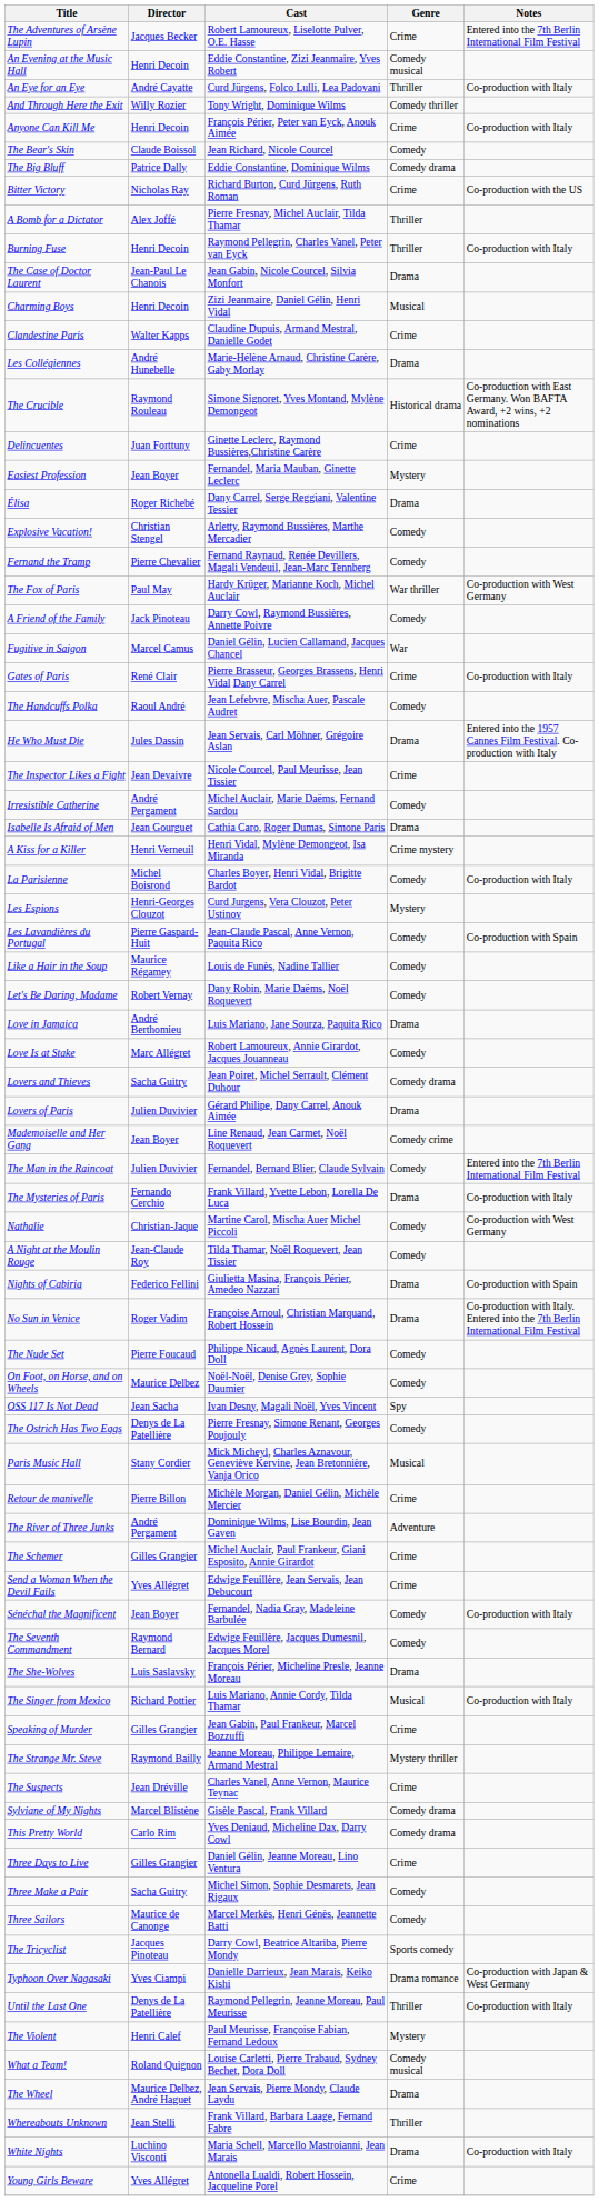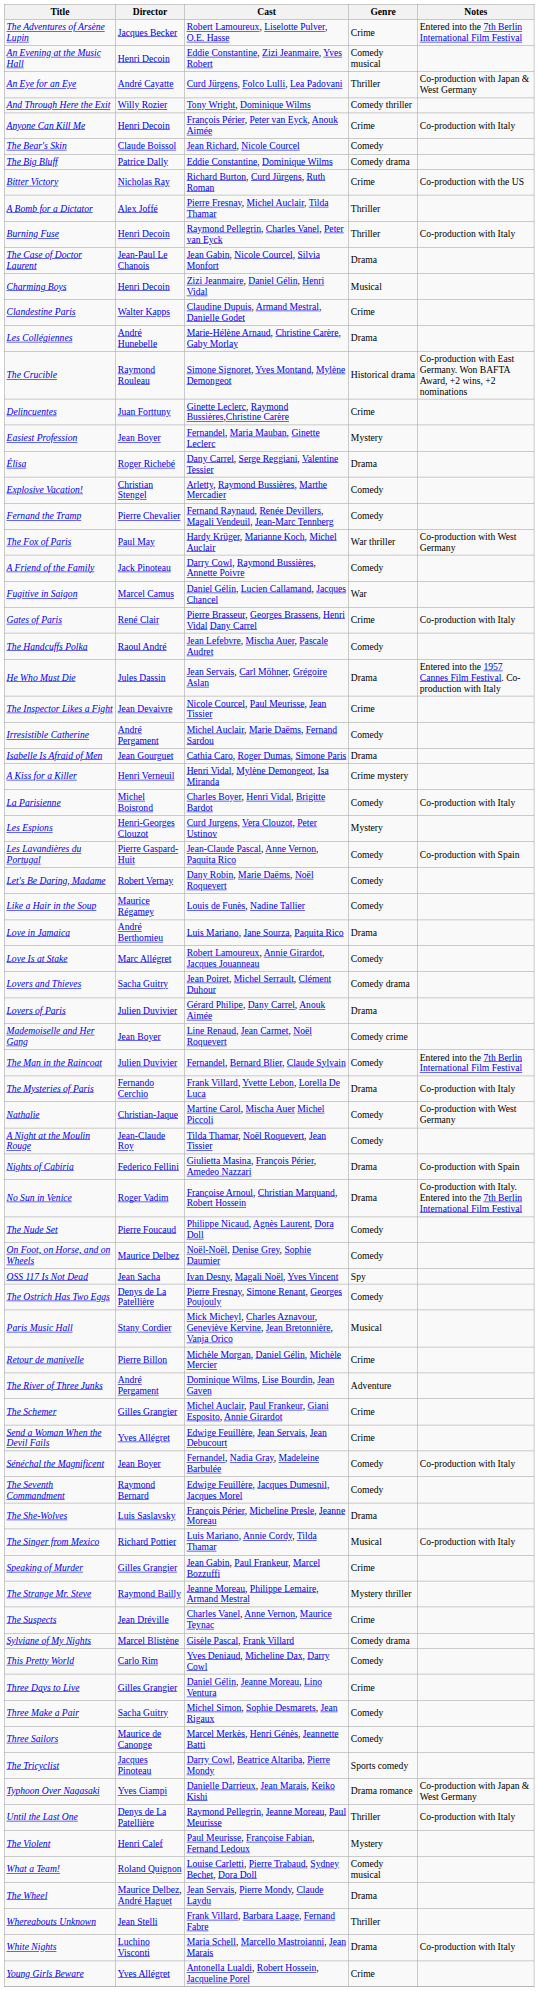 <table class="wikitable" style="width:100%;">
 <tr>
 <th style="width:21%;">Title</th>
 <th style="width:13%;">Director</th>
 <th style="width:31%;">Cast</th>
 <th style="width:13%;">Genre</th>
 <th style="width:22%;">Notes</th>
 </tr>
 <tr>
 <td><em><a href='#'>The Adventures of Arsène Lupin</a></em></td>
 <td><a href='#'>Jacques Becker</a></td>
 <td><a href='#'>Robert Lamoureux</a>, <a href='#'>Liselotte Pulver</a>, <a href='#'>O.E. Hasse</a></td>
 <td>Crime</td>
 <td>Entered into the <a href='#'>7th Berlin International Film Festival</a></td>
 </tr>
 <tr>
 <td><em><a href='#'>An Evening at the Music Hall</a></em></td>
 <td><a href='#'>Henri Decoin</a></td>
 <td><a href='#'>Eddie Constantine</a>, <a href='#'>Zizi Jeanmaire</a>, <a href='#'>Yves Robert</a></td>
 <td>Comedy musical</td>
 <td></td>
 </tr>
 <tr>
 <td><em><a href='#'>An Eye for an Eye</a></em></td>
 <td><a href='#'>André Cayatte</a></td>
 <td><a href='#'>Curd Jürgens</a>, <a href='#'>Folco Lulli</a>, <a href='#'>Lea Padovani</a></td>
 <td>Thriller</td>
-<td>Co-production with Italy</td>
+<td>Co-production with Japan & West Germany</td>
 </tr>
 <tr>
 <td><em><a href='#'>And Through Here the Exit</a></em></td>
 <td><a href='#'>Willy Rozier</a></td>
 <td><a href='#'>Tony Wright</a>, <a href='#'>Dominique Wilms</a></td>
 <td>Comedy thriller</td>
 <td></td>
 </tr>
 <tr>
 <td><em><a href='#'>Anyone Can Kill Me</a></em></td>
 <td><a href='#'>Henri Decoin</a></td>
 <td><a href='#'>François Périer</a>, <a href='#'>Peter van Eyck</a>, <a href='#'>Anouk Aimée</a></td>
 <td>Crime</td>
 <td> Co-production with Italy</td>
 </tr>
 <tr>
 <td><em><a href='#'>The Bear's Skin</a></em></td>
 <td><a href='#'>Claude Boissol</a></td>
 <td><a href='#'>Jean Richard</a>, <a href='#'>Nicole Courcel</a></td>
 <td>Comedy</td>
 <td></td>
 </tr>
 <tr>
 <td><em><a href='#'>The Big Bluff</a></em></td>
 <td><a href='#'>Patrice Dally</a></td>
 <td><a href='#'>Eddie Constantine</a>, <a href='#'>Dominique Wilms</a></td>
 <td>Comedy drama</td>
 <td></td>
 </tr>
 <tr>
 <td><em><a href='#'>Bitter Victory</a></em></td>
 <td><a href='#'>Nicholas Ray</a></td>
 <td><a href='#'>Richard Burton</a>, <a href='#'>Curd Jürgens</a>, <a href='#'>Ruth Roman</a></td>
 <td>Crime</td>
 <td>Co-production with the US</td>
 </tr>
 <tr>
 <td><em><a href='#'>A Bomb for a Dictator</a></em></td>
 <td><a href='#'>Alex Joffé</a></td>
 <td><a href='#'>Pierre Fresnay</a>, <a href='#'>Michel Auclair</a>, <a href='#'>Tilda Thamar</a></td>
 <td>Thriller</td>
 <td></td>
 </tr>
 <tr>
 <td><em><a href='#'>Burning Fuse</a></em></td>
 <td><a href='#'>Henri Decoin</a></td>
 <td><a href='#'>Raymond Pellegrin</a>, <a href='#'>Charles Vanel</a>, <a href='#'>Peter van Eyck</a></td>
 <td>Thriller</td>
 <td> Co-production with Italy</td>
 </tr>
 <tr>
 <td><em><a href='#'>The Case of Doctor Laurent</a></em></td>
 <td><a href='#'>Jean-Paul Le Chanois</a></td>
 <td><a href='#'>Jean Gabin</a>, <a href='#'>Nicole Courcel</a>, <a href='#'>Silvia Monfort</a></td>
 <td>Drama</td>
 <td></td>
 </tr>
 <tr>
 <td><em><a href='#'>Charming Boys</a></em></td>
 <td><a href='#'>Henri Decoin</a></td>
 <td><a href='#'>Zizi Jeanmaire</a>, <a href='#'>Daniel Gélin</a>, <a href='#'>Henri Vidal</a></td>
 <td>Musical</td>
 <td></td>
 </tr>
 <tr>
 <td><em><a href='#'>Clandestine Paris</a></em></td>
 <td><a href='#'>Walter Kapps</a></td>
 <td><a href='#'>Claudine Dupuis</a>, <a href='#'>Armand Mestral</a>, <a href='#'>Danielle Godet</a></td>
 <td>Crime</td>
 <td></td>
 </tr>
 <tr>
 <td><em><a href='#'>Les Collégiennes</a></em></td>
 <td><a href='#'>André Hunebelle</a></td>
 <td><a href='#'>Marie-Hélène Arnaud</a>, <a href='#'>Christine Carère</a>, <a href='#'>Gaby Morlay</a></td>
 <td>Drama</td>
 <td></td>
 </tr>
 <tr>
 <td><em><a href='#'>The Crucible</a></em></td>
 <td><a href='#'>Raymond Rouleau</a></td>
 <td><a href='#'>Simone Signoret</a>, <a href='#'>Yves Montand</a>, <a href='#'>Mylène Demongeot</a></td>
 <td>Historical drama</td>
 <td>Co-production with East Germany. Won BAFTA Award, +2 wins, +2 nominations</td>
 </tr>
 <tr>
 <td><em><a href='#'>Delincuentes</a></em></td>
 <td><a href='#'>Juan Forttuny</a></td>
 <td><a href='#'>Ginette Leclerc</a>, <a href='#'>Raymond Bussières</a>,<a href='#'>Christine Carère</a></td>
 <td>Crime</td>
 <td></td>
 </tr>
 <tr>
 <td><em><a href='#'>Easiest Profession</a></em></td>
 <td><a href='#'>Jean Boyer</a></td>
 <td><a href='#'>Fernandel</a>, <a href='#'>Maria Mauban</a>, <a href='#'>Ginette Leclerc</a></td>
 <td>Mystery</td>
 <td></td>
 </tr>
 <tr>
 <td><em><a href='#'>Élisa</a></em></td>
 <td><a href='#'>Roger Richebé</a></td>
 <td><a href='#'>Dany Carrel</a>, <a href='#'>Serge Reggiani</a>, <a href='#'>Valentine Tessier</a></td>
 <td>Drama</td>
 <td></td>
 </tr>
 <tr>
 <td><em><a href='#'>Explosive Vacation!</a></em></td>
 <td><a href='#'>Christian Stengel</a></td>
 <td><a href='#'>Arletty</a>, <a href='#'>Raymond Bussières</a>, <a href='#'>Marthe Mercadier</a></td>
 <td>Comedy</td>
 <td></td>
 </tr>
 <tr>
 <td><em><a href='#'>Fernand the Tramp</a></em></td>
 <td><a href='#'>Pierre Chevalier</a></td>
 <td><a href='#'>Fernand Raynaud</a>, <a href='#'>Renée Devillers</a>, <a href='#'>Magali Vendeuil</a>, <a href='#'>Jean-Marc Tennberg</a></td>
 <td>Comedy</td>
 <td></td>
 </tr>
 <tr>
 <td><em><a href='#'>The Fox of Paris</a></em></td>
 <td><a href='#'>Paul May</a></td>
 <td><a href='#'>Hardy Krüger</a>, <a href='#'>Marianne Koch</a>, <a href='#'>Michel Auclair</a></td>
 <td>War thriller</td>
 <td>Co-production with West Germany</td>
 </tr>
 <tr>
 <td><em><a href='#'>A Friend of the Family</a></em></td>
 <td><a href='#'>Jack Pinoteau</a></td>
 <td><a href='#'>Darry Cowl</a>, <a href='#'>Raymond Bussières</a>, <a href='#'>Annette Poivre</a></td>
 <td>Comedy</td>
 <td></td>
 </tr>
 <tr>
 <td><em><a href='#'>Fugitive in Saigon</a></em></td>
 <td><a href='#'>Marcel Camus</a></td>
 <td><a href='#'>Daniel Gélin</a>, <a href='#'>Lucien Callamand</a>, <a href='#'>Jacques Chancel</a></td>
 <td>War</td>
 <td></td>
 </tr>
 <tr>
 <td><em><a href='#'>Gates of Paris</a></em></td>
 <td><a href='#'>René Clair</a></td>
 <td><a href='#'>Pierre Brasseur</a>, <a href='#'>Georges Brassens</a>, <a href='#'>Henri Vidal</a> <a href='#'>Dany Carrel</a></td>
 <td>Crime</td>
 <td>Co-production with Italy</td>
 </tr>
 <tr>
 <td><em><a href='#'>The Handcuffs Polka</a></em></td>
 <td><a href='#'>Raoul André</a></td>
 <td><a href='#'>Jean Lefebvre</a>, <a href='#'>Mischa Auer</a>, <a href='#'>Pascale Audret</a></td>
 <td>Comedy</td>
 <td></td>
 </tr>
 <tr>
 <td><em><a href='#'>He Who Must Die</a></em></td>
 <td><a href='#'>Jules Dassin</a></td>
 <td><a href='#'>Jean Servais</a>, <a href='#'>Carl Möhner</a>, <a href='#'>Grégoire Aslan</a></td>
 <td>Drama</td>
 <td>Entered into the <a href='#'>1957 Cannes Film Festival</a>. Co-production with Italy</td>
 </tr>
 <tr>
 <td><em><a href='#'>The Inspector Likes a Fight</a></em></td>
 <td><a href='#'>Jean Devaivre</a></td>
 <td><a href='#'>Nicole Courcel</a>, <a href='#'>Paul Meurisse</a>, <a href='#'>Jean Tissier</a></td>
 <td>Crime</td>
 <td></td>
 </tr>
 <tr>
 <td><em><a href='#'>Irresistible Catherine</a></em></td>
 <td><a href='#'>André Pergament</a></td>
 <td><a href='#'>Michel Auclair</a>, <a href='#'>Marie Daëms</a>, <a href='#'>Fernand Sardou</a></td>
 <td>Comedy</td>
 <td></td>
 </tr>
 <tr>
 <td><em><a href='#'>Isabelle Is Afraid of Men</a></em></td>
 <td><a href='#'>Jean Gourguet</a></td>
 <td><a href='#'>Cathia Caro</a>, <a href='#'>Roger Dumas</a>, <a href='#'>Simone Paris</a></td>
 <td>Drama</td>
 <td></td>
 </tr>
 <tr>
 <td><em><a href='#'>A Kiss for a Killer</a></em></td>
 <td><a href='#'>Henri Verneuil</a></td>
 <td><a href='#'>Henri Vidal</a>, <a href='#'>Mylène Demongeot</a>, <a href='#'>Isa Miranda</a></td>
 <td>Crime mystery</td>
 <td></td>
 </tr>
 <tr>
 <td><em><a href='#'>La Parisienne</a></em></td>
 <td><a href='#'>Michel Boisrond</a></td>
 <td><a href='#'>Charles Boyer</a>, <a href='#'>Henri Vidal</a>, <a href='#'>Brigitte Bardot</a></td>
 <td>Comedy</td>
 <td>Co-production with Italy</td>
 </tr>
 <tr>
 <td><em><a href='#'>Les Espions</a></em></td>
 <td><a href='#'>Henri-Georges Clouzot</a></td>
 <td><a href='#'>Curd Jurgens</a>, <a href='#'>Vera Clouzot</a>, <a href='#'>Peter Ustinov</a></td>
 <td>Mystery</td>
 <td></td>
 </tr>
 <tr>
 <td><em><a href='#'>Les Lavandières du Portugal</a></em></td>
 <td><a href='#'>Pierre Gaspard-Huit</a></td>
 <td><a href='#'>Jean-Claude Pascal</a>, <a href='#'>Anne Vernon</a>, <a href='#'>Paquita Rico</a></td>
 <td>Comedy</td>
 <td>Co-production with Spain</td>
 </tr>
 <tr>
-<td><em><a href='#'>Like a Hair in the Soup</a></em></td>
-<td><a href='#'>Maurice Régamey</a></td>
-<td><a href='#'>Louis de Funès</a>, <a href='#'>Nadine Tallier</a></td>
+<td><em><a href='#'>Let's Be Daring, Madame</a></em></td>
+<td><a href='#'>Robert Vernay</a></td>
+<td><a href='#'>Dany Robin</a>, <a href='#'>Marie Daëms</a>, <a href='#'>Noël Roquevert</a></td>
 <td>Comedy</td>
 <td></td>
 </tr>
 <tr>
-<td><em><a href='#'>Let's Be Daring, Madame</a></em></td>
-<td><a href='#'>Robert Vernay</a></td>
-<td><a href='#'>Dany Robin</a>, <a href='#'>Marie Daëms</a>, <a href='#'>Noël Roquevert</a></td>
+<td><em><a href='#'>Like a Hair in the Soup</a></em></td>
+<td><a href='#'>Maurice Régamey</a></td>
+<td><a href='#'>Louis de Funès</a>, <a href='#'>Nadine Tallier</a></td>
 <td>Comedy</td>
 <td></td>
 </tr>
 <tr>
 <td><em><a href='#'>Love in Jamaica</a></em></td>
 <td><a href='#'>André Berthomieu</a></td>
 <td><a href='#'>Luis Mariano</a>, <a href='#'>Jane Sourza</a>, <a href='#'>Paquita Rico</a></td>
 <td>Drama</td>
 <td></td>
 </tr>
 <tr>
 <td><em><a href='#'>Love Is at Stake</a></em></td>
 <td><a href='#'>Marc Allégret</a></td>
 <td><a href='#'>Robert Lamoureux</a>, <a href='#'>Annie Girardot</a>, <a href='#'>Jacques Jouanneau</a></td>
 <td>Comedy</td>
 <td></td>
 </tr>
 <tr>
 <td><em><a href='#'>Lovers and Thieves</a></em></td>
 <td><a href='#'>Sacha Guitry</a></td>
 <td><a href='#'>Jean Poiret</a>, <a href='#'>Michel Serrault</a>, <a href='#'>Clément Duhour</a></td>
 <td>Comedy drama</td>
 <td></td>
 </tr>
 <tr>
 <td><em><a href='#'>Lovers of Paris</a></em></td>
 <td><a href='#'>Julien Duvivier</a></td>
 <td><a href='#'>Gérard Philipe</a>, <a href='#'>Dany Carrel</a>, <a href='#'>Anouk Aimée</a></td>
 <td>Drama</td>
 <td></td>
 </tr>
 <tr>
 <td><em><a href='#'>Mademoiselle and Her Gang</a></em></td>
 <td><a href='#'>Jean Boyer</a></td>
 <td><a href='#'>Line Renaud</a>, <a href='#'>Jean Carmet</a>, <a href='#'>Noël Roquevert</a></td>
 <td>Comedy crime</td>
 <td></td>
 </tr>
 <tr>
 <td><em><a href='#'>The Man in the Raincoat</a></em></td>
 <td><a href='#'>Julien Duvivier</a></td>
 <td><a href='#'>Fernandel</a>, <a href='#'>Bernard Blier</a>, <a href='#'>Claude Sylvain</a></td>
 <td>Comedy</td>
 <td>Entered into the <a href='#'>7th Berlin International Film Festival</a></td>
 </tr>
 <tr>
 <td><em><a href='#'>The Mysteries of Paris</a></em></td>
 <td><a href='#'>Fernando Cerchio</a></td>
 <td><a href='#'>Frank Villard</a>, <a href='#'>Yvette Lebon</a>, <a href='#'>Lorella De Luca</a></td>
 <td>Drama</td>
 <td>Co-production with Italy</td>
 </tr>
 <tr>
 <td><em><a href='#'>Nathalie</a></em></td>
 <td><a href='#'>Christian-Jaque</a></td>
 <td><a href='#'>Martine Carol</a>, <a href='#'>Mischa Auer</a> <a href='#'>Michel Piccoli</a></td>
 <td>Comedy</td>
 <td>Co-production with West Germany</td>
 </tr>
 <tr>
 <td><em><a href='#'>A Night at the Moulin Rouge</a></em></td>
 <td><a href='#'>Jean-Claude Roy</a></td>
 <td><a href='#'>Tilda Thamar</a>, <a href='#'>Noël Roquevert</a>, <a href='#'>Jean Tissier</a></td>
 <td>Comedy</td>
 <td></td>
 </tr>
 <tr>
 <td><em><a href='#'>Nights of Cabiria</a></em></td>
 <td><a href='#'>Federico Fellini</a></td>
 <td><a href='#'>Giulietta Masina</a>, <a href='#'>François Périer</a>, <a href='#'>Amedeo Nazzari</a></td>
 <td>Drama</td>
 <td>Co-production with Spain</td>
 </tr>
 <tr>
 <td><em><a href='#'>No Sun in Venice</a></em></td>
 <td><a href='#'>Roger Vadim</a></td>
 <td><a href='#'>Françoise Arnoul</a>, <a href='#'>Christian Marquand</a>, <a href='#'>Robert Hossein</a></td>
 <td>Drama</td>
 <td>Co-production with Italy. Entered into the <a href='#'>7th Berlin International Film Festival</a></td>
 </tr>
 <tr>
 <td><em><a href='#'>The Nude Set</a></em></td>
 <td><a href='#'>Pierre Foucaud</a></td>
 <td><a href='#'>Philippe Nicaud</a>, <a href='#'>Agnès Laurent</a>, <a href='#'>Dora Doll</a></td>
 <td>Comedy</td>
 <td></td>
 </tr>
 <tr>
 <td><em><a href='#'>On Foot, on Horse, and on Wheels</a></em></td>
 <td><a href='#'>Maurice Delbez</a></td>
 <td><a href='#'>Noël-Noël</a>, <a href='#'>Denise Grey</a>, <a href='#'>Sophie Daumier</a></td>
 <td>Comedy</td>
 <td></td>
 </tr>
 <tr>
 <td><em><a href='#'>OSS 117 Is Not Dead</a></em></td>
 <td><a href='#'>Jean Sacha</a></td>
 <td><a href='#'>Ivan Desny</a>, <a href='#'>Magali Noël</a>, <a href='#'>Yves Vincent</a></td>
 <td>Spy</td>
 <td></td>
 </tr>
 <tr>
 <td><em><a href='#'>The Ostrich Has Two Eggs</a></em></td>
 <td><a href='#'>Denys de La Patellière</a></td>
 <td><a href='#'>Pierre Fresnay</a>, <a href='#'>Simone Renant</a>, <a href='#'>Georges Poujouly</a></td>
 <td>Comedy</td>
 <td></td>
 </tr>
 <tr>
 <td><em><a href='#'>Paris Music Hall</a></em></td>
 <td><a href='#'>Stany Cordier</a></td>
 <td><a href='#'>Mick Micheyl</a>, <a href='#'>Charles Aznavour</a>, <a href='#'>Geneviève Kervine</a>, <a href='#'>Jean Bretonnière</a>, <a href='#'>Vanja Orico</a></td>
 <td>Musical</td>
 <td></td>
 </tr>
 <tr>
 <td><em><a href='#'>Retour de manivelle</a></em></td>
 <td><a href='#'>Pierre Billon</a></td>
 <td><a href='#'>Michèle Morgan</a>, <a href='#'>Daniel Gélin</a>, <a href='#'>Michèle Mercier</a></td>
 <td>Crime</td>
 <td></td>
 </tr>
 <tr>
 <td><em><a href='#'>The River of Three Junks</a></em></td>
 <td><a href='#'>André Pergament</a></td>
 <td><a href='#'>Dominique Wilms</a>, <a href='#'>Lise Bourdin</a>, <a href='#'>Jean Gaven</a></td>
 <td>Adventure</td>
 <td></td>
 </tr>
 <tr>
 <td><em><a href='#'>The Schemer</a></em></td>
 <td><a href='#'>Gilles Grangier</a></td>
 <td><a href='#'>Michel Auclair</a>, <a href='#'>Paul Frankeur</a>, <a href='#'>Giani Esposito</a>, <a href='#'>Annie Girardot</a></td>
 <td>Crime</td>
 <td></td>
 </tr>
 <tr>
 <td><em><a href='#'>Send a Woman When the Devil Fails</a></em></td>
 <td><a href='#'>Yves Allégret</a></td>
 <td><a href='#'>Edwige Feuillère</a>, <a href='#'>Jean Servais</a>, <a href='#'>Jean Debucourt</a></td>
 <td>Crime</td>
 <td></td>
 </tr>
 <tr>
 <td><em><a href='#'>Sénéchal the Magnificent</a></em></td>
 <td><a href='#'>Jean Boyer</a></td>
 <td><a href='#'>Fernandel</a>, <a href='#'>Nadia Gray</a>, <a href='#'>Madeleine Barbulée</a></td>
 <td>Comedy</td>
 <td> Co-production with Italy</td>
 </tr>
 <tr>
 <td><em><a href='#'>The Seventh Commandment</a></em></td>
 <td><a href='#'>Raymond Bernard</a></td>
 <td><a href='#'>Edwige Feuillère</a>, <a href='#'>Jacques Dumesnil</a>, <a href='#'>Jacques Morel</a></td>
 <td>Comedy</td>
 <td></td>
 </tr>
 <tr>
 <td><em><a href='#'>The She-Wolves</a></em></td>
 <td><a href='#'>Luis Saslavsky</a></td>
 <td><a href='#'>François Périer</a>, <a href='#'>Micheline Presle</a>, <a href='#'>Jeanne Moreau</a></td>
 <td>Drama</td>
 <td></td>
 </tr>
 <tr>
 <td><em><a href='#'>The Singer from Mexico</a></em></td>
 <td><a href='#'>Richard Pottier</a></td>
 <td><a href='#'>Luis Mariano</a>, <a href='#'>Annie Cordy</a>, <a href='#'>Tilda Thamar</a></td>
 <td>Musical</td>
 <td>Co-production with Italy</td>
 </tr>
 <tr>
 <td><em><a href='#'>Speaking of Murder</a></em></td>
 <td><a href='#'>Gilles Grangier</a></td>
 <td><a href='#'>Jean Gabin</a>, <a href='#'>Paul Frankeur</a>, <a href='#'>Marcel Bozzuffi</a></td>
 <td>Crime</td>
 <td></td>
 </tr>
 <tr>
 <td><em><a href='#'>The Strange Mr. Steve</a></em></td>
 <td><a href='#'>Raymond Bailly</a></td>
 <td><a href='#'>Jeanne Moreau</a>, <a href='#'>Philippe Lemaire</a>, <a href='#'>Armand Mestral</a></td>
 <td>Mystery thriller</td>
 <td></td>
 </tr>
 <tr>
 <td><em><a href='#'>The Suspects</a></em></td>
 <td><a href='#'>Jean Dréville</a></td>
 <td><a href='#'>Charles Vanel</a>, <a href='#'>Anne Vernon</a>, <a href='#'>Maurice Teynac</a></td>
 <td>Crime</td>
 <td></td>
 </tr>
 <tr>
 <td><em><a href='#'>Sylviane of My Nights</a></em></td>
 <td><a href='#'>Marcel Blistène</a></td>
 <td><a href='#'>Gisèle Pascal</a>, <a href='#'>Frank Villard</a></td>
 <td>Comedy drama</td>
 <td></td>
 </tr>
 <tr>
 <td><em><a href='#'>This Pretty World</a></em></td>
 <td><a href='#'>Carlo Rim</a></td>
 <td><a href='#'>Yves Deniaud</a>, <a href='#'>Micheline Dax</a>, <a href='#'>Darry Cowl</a></td>
-<td>Comedy drama</td>
+<td>Comedy</td>
 <td></td>
 </tr>
 <tr>
 <td><em><a href='#'>Three Days to Live</a></em></td>
 <td><a href='#'>Gilles Grangier</a></td>
 <td><a href='#'>Daniel Gélin</a>, <a href='#'>Jeanne Moreau</a>, <a href='#'>Lino Ventura</a></td>
 <td>Crime</td>
 <td></td>
 </tr>
 <tr>
 <td><em><a href='#'>Three Make a Pair</a></em></td>
 <td><a href='#'>Sacha Guitry</a></td>
 <td><a href='#'>Michel Simon</a>, <a href='#'>Sophie Desmarets</a>, <a href='#'>Jean Rigaux</a></td>
 <td>Comedy</td>
 <td></td>
 </tr>
 <tr>
 <td><em><a href='#'>Three Sailors</a></em></td>
 <td><a href='#'>Maurice de Canonge</a></td>
 <td><a href='#'>Marcel Merkès</a>, <a href='#'>Henri Génès</a>, <a href='#'>Jeannette Batti</a></td>
 <td>Comedy</td>
 <td></td>
 </tr>
 <tr>
 <td><em><a href='#'>The Tricyclist</a></em></td>
 <td><a href='#'>Jacques Pinoteau</a></td>
 <td><a href='#'>Darry Cowl</a>, <a href='#'>Beatrice Altariba</a>, <a href='#'>Pierre Mondy</a></td>
 <td>Sports comedy</td>
 <td></td>
 </tr>
 <tr>
 <td><em><a href='#'>Typhoon Over Nagasaki</a></em></td>
 <td><a href='#'>Yves Ciampi</a></td>
 <td><a href='#'>Danielle Darrieux</a>, <a href='#'>Jean Marais</a>, <a href='#'>Keiko Kishi</a></td>
 <td>Drama romance</td>
 <td>Co-production with Japan & West Germany</td>
 </tr>
 <tr>
 <td><em><a href='#'>Until the Last One</a></em></td>
 <td><a href='#'>Denys de La Patellière</a></td>
 <td><a href='#'>Raymond Pellegrin</a>, <a href='#'>Jeanne Moreau</a>, <a href='#'>Paul Meurisse</a></td>
 <td>Thriller</td>
 <td>Co-production with Italy</td>
 </tr>
 <tr>
 <td><em><a href='#'>The Violent</a></em></td>
 <td><a href='#'>Henri Calef</a></td>
 <td><a href='#'>Paul Meurisse</a>, <a href='#'>Françoise Fabian</a>, <a href='#'>Fernand Ledoux</a></td>
 <td>Mystery</td>
 <td></td>
 </tr>
 <tr>
 <td><em><a href='#'>What a Team!</a></em></td>
 <td><a href='#'>Roland Quignon</a></td>
 <td><a href='#'>Louise Carletti</a>, <a href='#'>Pierre Trabaud</a>, <a href='#'>Sydney Bechet</a>, <a href='#'>Dora Doll</a></td>
 <td>Comedy musical</td>
 <td></td>
 </tr>
 <tr>
 <td><em><a href='#'>The Wheel</a></em></td>
 <td><a href='#'>Maurice Delbez</a>, <a href='#'>André Haguet</a></td>
 <td><a href='#'>Jean Servais</a>, <a href='#'>Pierre Mondy</a>, <a href='#'>Claude Laydu</a></td>
 <td>Drama</td>
 <td></td>
 </tr>
 <tr>
 <td><em><a href='#'>Whereabouts Unknown</a></em></td>
 <td><a href='#'>Jean Stelli</a></td>
 <td><a href='#'>Frank Villard</a>, <a href='#'>Barbara Laage</a>, <a href='#'>Fernand Fabre</a></td>
 <td>Thriller</td>
 <td></td>
 </tr>
 <tr>
 <td><em><a href='#'>White Nights</a></em></td>
 <td><a href='#'>Luchino Visconti</a></td>
 <td><a href='#'>Maria Schell</a>, <a href='#'>Marcello Mastroianni</a>, <a href='#'>Jean Marais</a></td>
 <td>Drama</td>
 <td>Co-production with Italy</td>
 </tr>
 <tr>
 <td><em><a href='#'>Young Girls Beware</a></em></td>
 <td><a href='#'>Yves Allégret</a></td>
 <td><a href='#'>Antonella Lualdi</a>, <a href='#'>Robert Hossein</a>, <a href='#'>Jacqueline Porel</a></td>
 <td>Crime</td>
 <td></td>
 </tr>
 <tr>
 </tr>
 </table>
